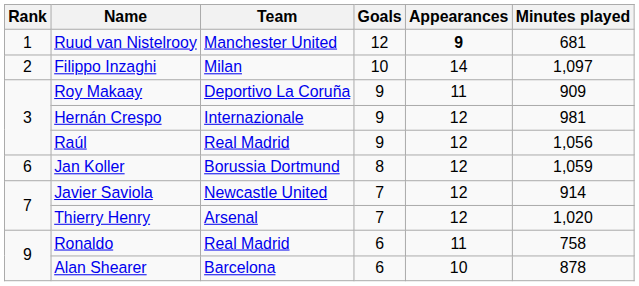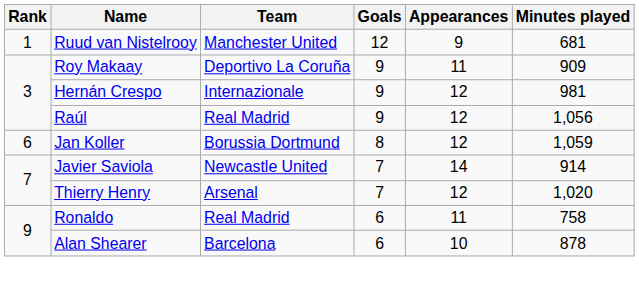 <table class="wikitable" style="text-align:center">
 <tr>
 <th>Rank</th>
 <th>Name</th>
 <th>Team</th>
 <th>Goals</th>
 <th>Appearances</th>
 <th>Minutes played</th>
 </tr>
 <tr>
 <td>1</td>
 <td align="left"> <a href='#'>Ruud van Nistelrooy</a></td>
 <td align="left"> <a href='#'>Manchester United</a></td>
 <td>12</td>
-<td><strong>9</strong></td>
+<td>9</td>
 <td>681</td>
-</tr>
-<tr>
-<td>2</td>
-<td align="left"> <a href='#'>Filippo Inzaghi</a></td>
-<td align="left"> <a href='#'>Milan</a></td>
-<td>10</td>
-<td>14</td>
-<td>1,097</td>
 </tr>
 <tr>
 <td rowspan="3">3</td>
 <td align="left"> <a href='#'>Roy Makaay</a></td>
 <td align="left"> <a href='#'>Deportivo La Coruña</a></td>
 <td>9</td>
 <td>11</td>
 <td>909</td>
 </tr>
 <tr>
 <td align="left"> <a href='#'>Hernán Crespo</a></td>
 <td align="left"> <a href='#'>Internazionale</a></td>
 <td>9</td>
 <td>12</td>
 <td>981</td>
 </tr>
 <tr>
 <td align="left"> <a href='#'>Raúl</a></td>
 <td align="left"> <a href='#'>Real Madrid</a></td>
 <td>9</td>
 <td>12</td>
 <td>1,056</td>
 </tr>
 <tr>
 <td>6</td>
 <td align="left"> <a href='#'>Jan Koller</a></td>
 <td align="left"> <a href='#'>Borussia Dortmund</a></td>
 <td>8</td>
 <td>12</td>
 <td>1,059</td>
 </tr>
 <tr>
 <td rowspan="2">7</td>
 <td align="left"> <a href='#'>Javier Saviola</a></td>
 <td align="left"> <a href='#'>Newcastle United</a></td>
 <td>7</td>
-<td>12</td>
+<td>14</td>
 <td>914</td>
 </tr>
 <tr>
 <td align="left"> <a href='#'>Thierry Henry</a></td>
 <td align="left"> <a href='#'>Arsenal</a></td>
 <td>7</td>
 <td>12</td>
 <td>1,020</td>
 </tr>
 <tr>
 <td rowspan="2">9</td>
 <td align="left"> <a href='#'>Ronaldo</a></td>
 <td align="left"> <a href='#'>Real Madrid</a></td>
 <td>6</td>
 <td>11</td>
 <td>758</td>
 </tr>
 <tr>
 <td align="left"> <a href='#'>Alan Shearer</a></td>
 <td align="left"> <a href='#'>Barcelona</a></td>
 <td>6</td>
 <td>10</td>
 <td>878</td>
 </tr>
 </table>
